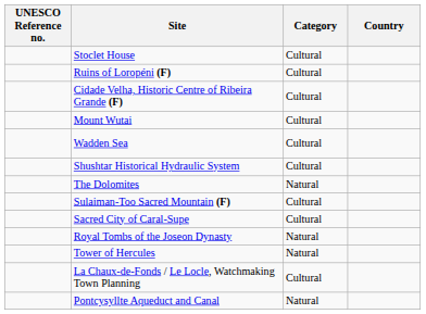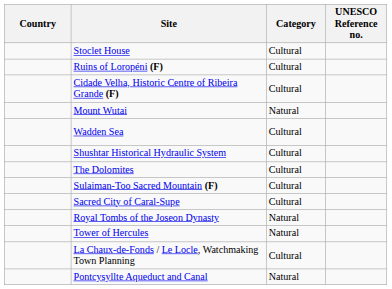 <table class="wikitable sortable" style="font-size:100%;">
 <tr>
-<th scope="col" width="130">UNESCO Reference no.</th>
+<th scope="col" width="175">Country</th>
 <th scope="col" width="700">Site</th>
 <th scope="col" width="130">Category</th>
-<th scope="col" width="175">Country</th>
+<th scope="col" width="130">UNESCO Reference no.</th>
 </tr>
 <tr>
 <td></td>
 <td><a href='#'>Stoclet House</a></td>
 <td>Cultural</td>
 <td></td>
 </tr>
 <tr>
 <td></td>
 <td><a href='#'>Ruins of Loropéni</a> <strong>(F)</strong></td>
 <td>Cultural</td>
 <td></td>
 </tr>
 <tr>
 <td></td>
 <td><a href='#'>Cidade Velha, Historic Centre of Ribeira Grande</a> <strong>(F)</strong></td>
 <td>Cultural</td>
 <td></td>
 </tr>
 <tr>
 <td></td>
 <td><a href='#'>Mount Wutai</a></td>
-<td>Cultural</td>
+<td>Natural</td>
 <td></td>
 </tr>
 <tr>
-<td></td>
+<td><br><br></td>
 <td><a href='#'>Wadden Sea</a></td>
 <td>Cultural</td>
-<td><br><br></td>
+<td></td>
 </tr>
 <tr>
 <td></td>
 <td><a href='#'>Shushtar Historical Hydraulic System</a></td>
 <td>Cultural</td>
 <td></td>
 </tr>
 <tr>
 <td></td>
 <td><a href='#'>The Dolomites</a></td>
-<td>Natural</td>
+<td>Cultural</td>
 <td></td>
 </tr>
 <tr>
 <td></td>
 <td><a href='#'>Sulaiman-Too Sacred Mountain</a> <strong>(F)</strong></td>
 <td>Cultural</td>
 <td></td>
 </tr>
 <tr>
 <td></td>
 <td><a href='#'>Sacred City of Caral-Supe</a></td>
 <td>Cultural</td>
 <td></td>
 </tr>
 <tr>
 <td></td>
 <td><a href='#'>Royal Tombs of the Joseon Dynasty</a></td>
 <td>Natural</td>
 <td></td>
 </tr>
 <tr>
 <td></td>
 <td><a href='#'>Tower of Hercules</a></td>
 <td>Natural</td>
 <td></td>
 </tr>
 <tr>
 <td></td>
 <td><a href='#'>La Chaux-de-Fonds</a> / <a href='#'>Le Locle</a>, Watchmaking Town Planning</td>
 <td>Cultural</td>
 <td></td>
 </tr>
 <tr>
 <td></td>
 <td><a href='#'>Pontcysyllte Aqueduct and Canal</a></td>
 <td>Natural</td>
 <td></td>
 </tr>
 </table>
